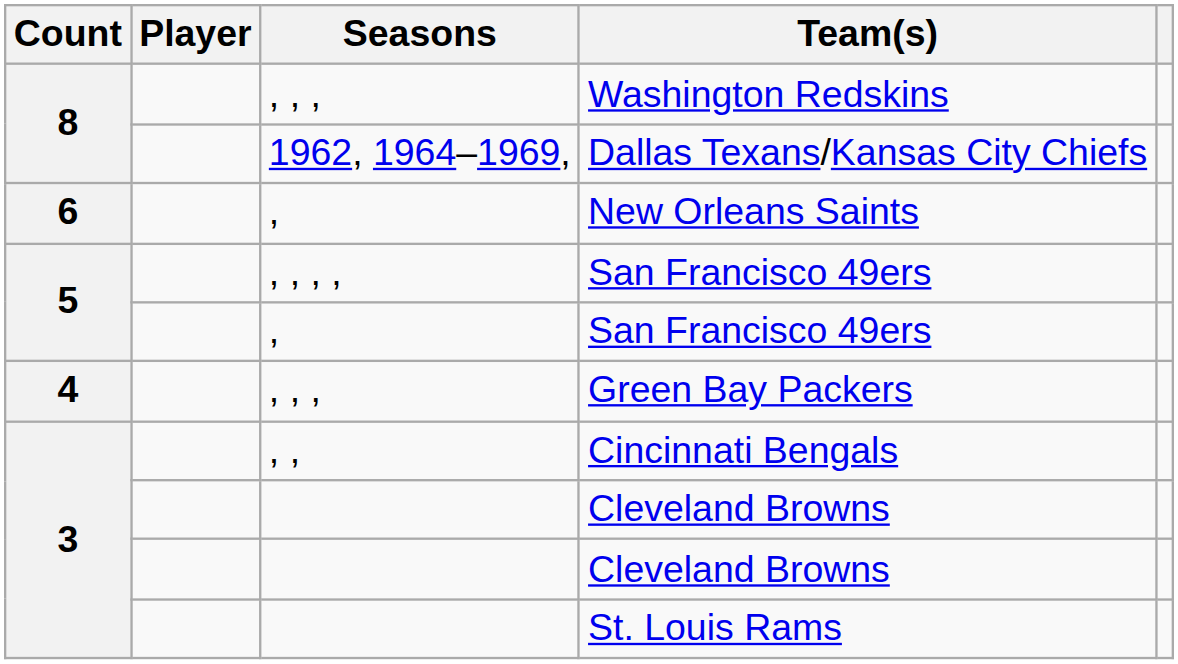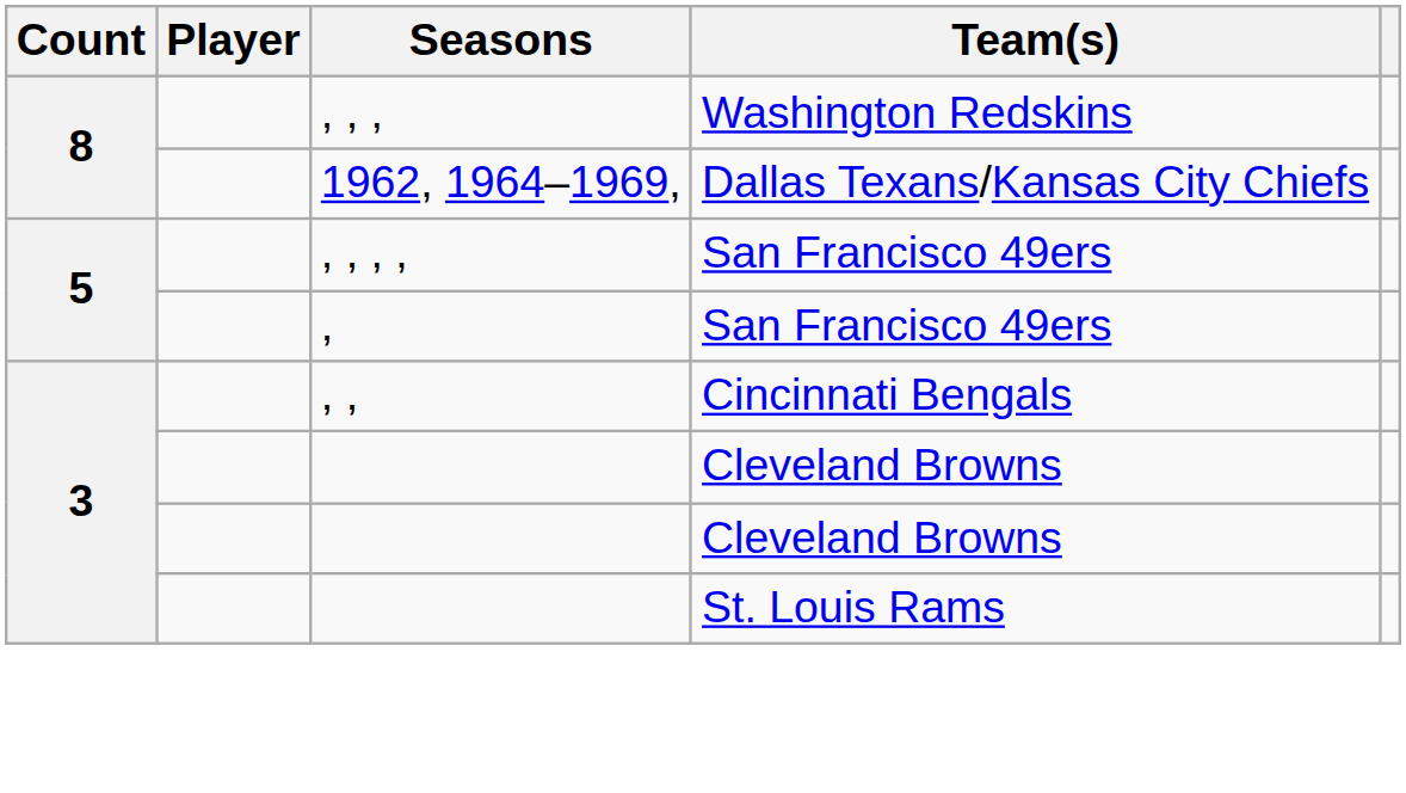 <table class="sortable wikitable">
 <tr>
 <th scope=col>Count</th>
 <th scope=col>Player</th>
 <th scope=col>Seasons</th>
 <th scope=col>Team(s)</th>
 <th scope=col class= "unsortable"></th>
 </tr>
 <tr>
 <th scope=rowgroup rowspan=2>8</th>
 <td></td>
 <td>, , , </td>
 <td><a href='#'>Washington Redskins</a></td>
 <td></td>
 </tr>
 <tr>
 <td></td>
 <td><a href='#'>1962</a>, <a href='#'>1964</a>–<a href='#'>1969</a>, </td>
 <td><a href='#'>Dallas Texans</a>/<a href='#'>Kansas City Chiefs</a></td>
 <td></td>
 </tr>
 <tr>
-<th scope=row>6</th>
-<td></td>
-<td>, </td>
-<td><a href='#'>New Orleans Saints</a></td>
-<td></td>
-</tr>
-<tr>
 <th scope=rowgroup rowspan=2>5</th>
 <td></td>
 <td>, , , , </td>
 <td><a href='#'>San Francisco 49ers</a></td>
 <td></td>
 </tr>
 <tr>
 <td></td>
 <td>, </td>
 <td><a href='#'>San Francisco 49ers</a></td>
-<td></td>
-</tr>
-<tr>
-<th scope=row>4</th>
-<td></td>
-<td>, , , </td>
-<td><a href='#'>Green Bay Packers</a></td>
 <td></td>
 </tr>
 <tr>
 <th scope=rowgroup rowspan=4>3</th>
 <td></td>
 <td>, , </td>
 <td><a href='#'>Cincinnati Bengals</a></td>
 <td></td>
 </tr>
 <tr>
 <td></td>
 <td></td>
 <td><a href='#'>Cleveland Browns</a></td>
 <td></td>
 </tr>
 <tr>
 <td></td>
 <td></td>
 <td><a href='#'>Cleveland Browns</a></td>
 <td></td>
 </tr>
 <tr>
 <td></td>
 <td></td>
 <td><a href='#'>St. Louis Rams</a></td>
 <td></td>
 </tr>
 </table>
